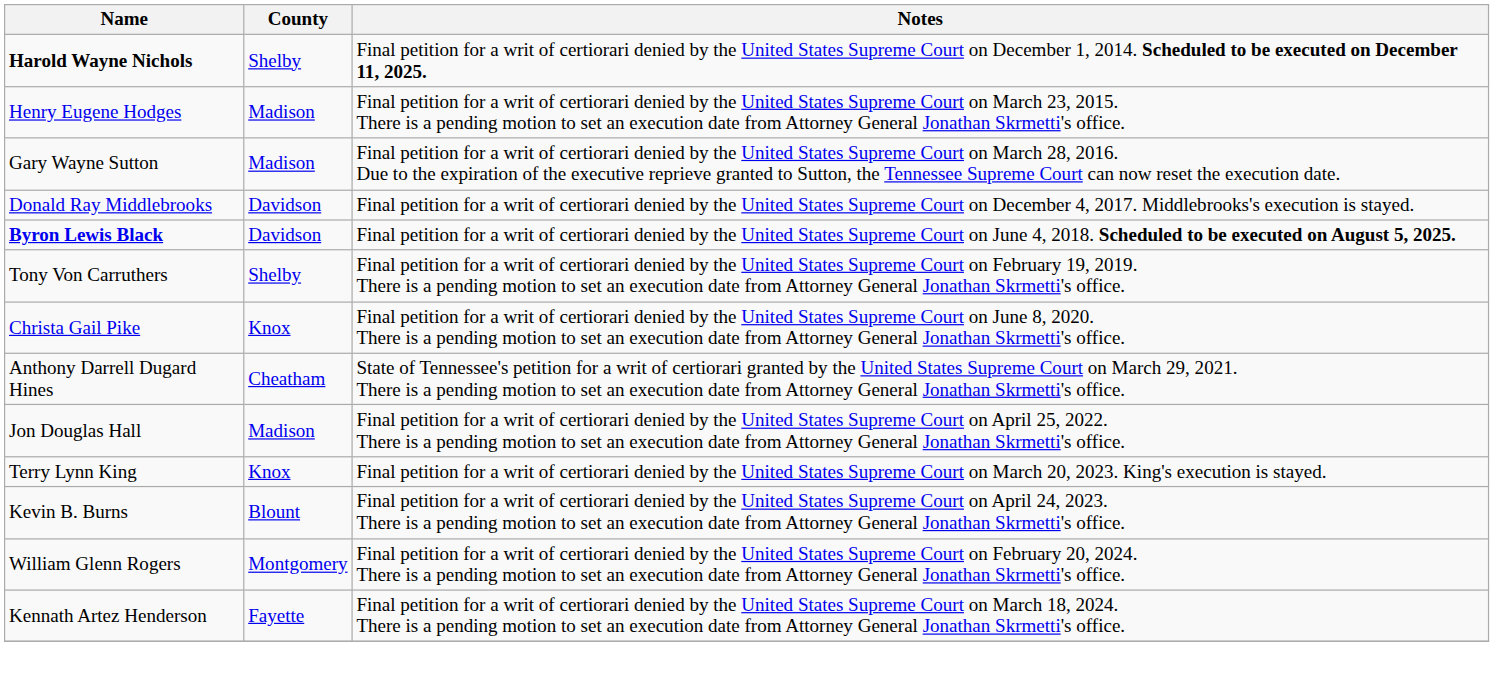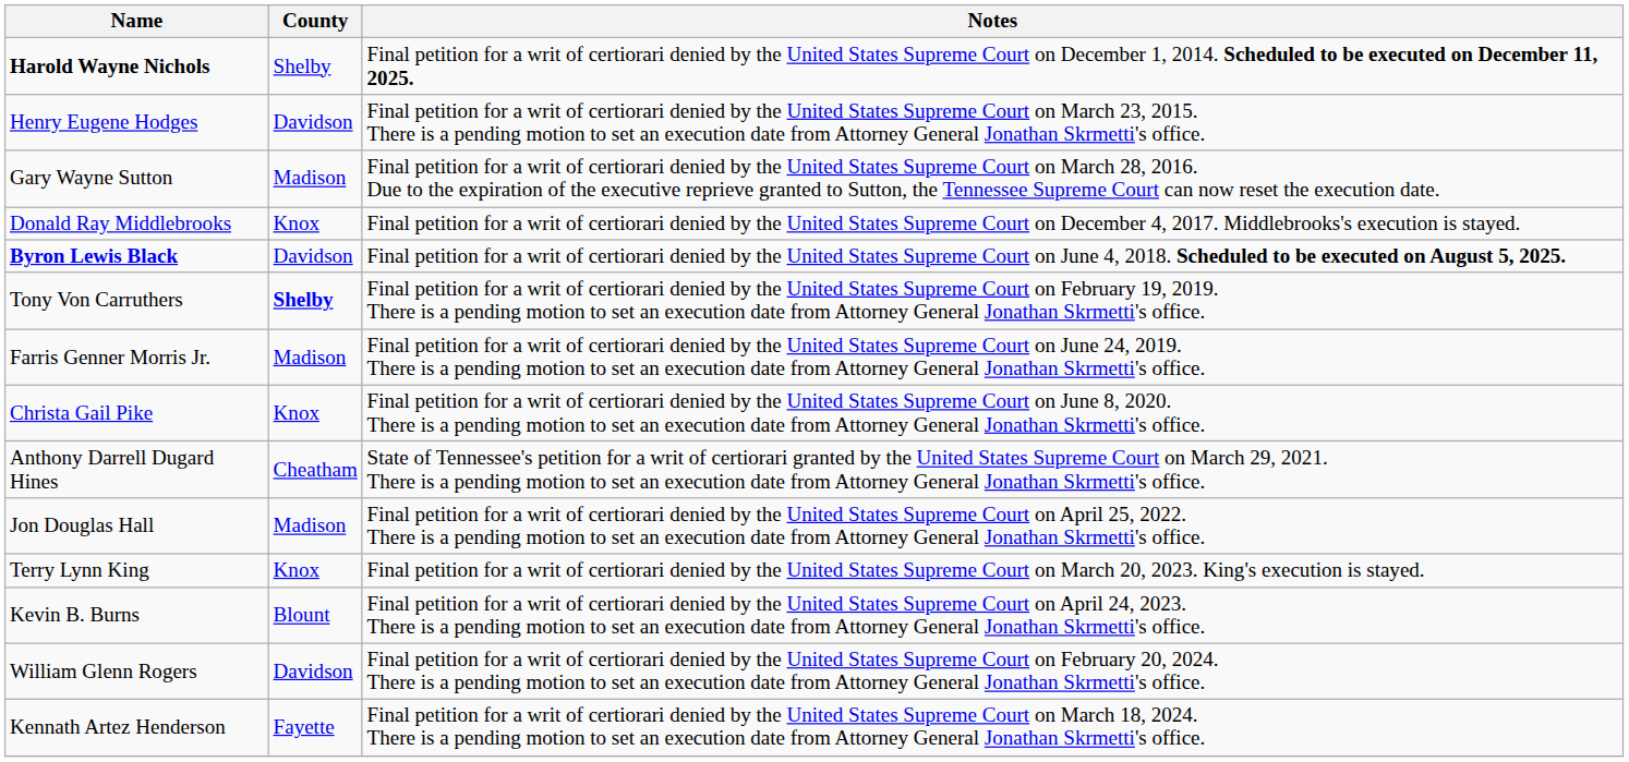 <table class="wikitable sortable">
 <tr>
 <th>Name</th>
 <th>County</th>
 <th>Notes</th>
 </tr>
 <tr>
 <td><strong>Harold Wayne Nichols</strong></td>
 <td><a href='#'>Shelby</a></td>
 <td>Final petition for a writ of certiorari denied by the <a href='#'>United States Supreme Court</a> on December 1, 2014. <strong>Scheduled to be executed on December 11, 2025.</strong></td>
 </tr>
 <tr>
 <td><a href='#'>Henry Eugene Hodges</a></td>
-<td><a href='#'>Madison</a></td>
+<td><a href='#'>Davidson</a></td>
 <td>Final petition for a writ of certiorari denied by the <a href='#'>United States Supreme Court</a> on March 23, 2015.<br>There is a pending motion to set an execution date from Attorney General <a href='#'>Jonathan Skrmetti</a>'s office.</td>
 </tr>
 <tr>
 <td>Gary Wayne Sutton</td>
 <td><a href='#'>Madison</a></td>
 <td>Final petition for a writ of certiorari denied by the <a href='#'>United States Supreme Court</a> on March 28, 2016.<br>Due to the expiration of the executive reprieve granted to Sutton, the <a href='#'>Tennessee Supreme Court</a> can now reset the execution date.</td>
 </tr>
 <tr>
 <td><a href='#'>Donald Ray Middlebrooks</a></td>
-<td><a href='#'>Davidson</a></td>
+<td><a href='#'>Knox</a></td>
 <td>Final petition for a writ of certiorari denied by the <a href='#'>United States Supreme Court</a> on December 4, 2017. Middlebrooks's execution is stayed.</td>
 </tr>
 <tr>
 <td><strong><a href='#'>Byron Lewis Black</a></strong></td>
 <td><a href='#'>Davidson</a></td>
 <td>Final petition for a writ of certiorari denied by the <a href='#'>United States Supreme Court</a> on June 4, 2018. <strong>Scheduled to be executed on August 5, 2025.</strong></td>
 </tr>
 <tr>
 <td>Tony Von Carruthers</td>
-<td><a href='#'>Shelby</a></td>
+<td><strong><a href='#'>Shelby</a></strong></td>
 <td>Final petition for a writ of certiorari denied by the <a href='#'>United States Supreme Court</a> on February 19, 2019.<br>There is a pending motion to set an execution date from Attorney General <a href='#'>Jonathan Skrmetti</a>'s office.</td>
+</tr>
+<tr>
+<td>Farris Genner Morris Jr.</td>
+<td><a href='#'>Madison</a></td>
+<td>Final petition for a writ of certiorari denied by the <a href='#'>United States Supreme Court</a> on June 24, 2019.<br>There is a pending motion to set an execution date from Attorney General <a href='#'>Jonathan Skrmetti</a>'s office.</td>
 </tr>
 <tr>
 <td><a href='#'>Christa Gail Pike</a></td>
 <td><a href='#'>Knox</a></td>
 <td>Final petition for a writ of certiorari denied by the <a href='#'>United States Supreme Court</a> on June 8, 2020.<br>There is a pending motion to set an execution date from Attorney General <a href='#'>Jonathan Skrmetti</a>'s office.</td>
 </tr>
 <tr>
 <td>Anthony Darrell Dugard Hines</td>
 <td><a href='#'>Cheatham</a></td>
 <td>State of Tennessee's petition for a writ of certiorari granted by the <a href='#'>United States Supreme Court</a> on March 29, 2021.<br>There is a pending motion to set an execution date from Attorney General <a href='#'>Jonathan Skrmetti</a>'s office.</td>
 </tr>
 <tr>
 <td>Jon Douglas Hall</td>
 <td><a href='#'>Madison</a></td>
 <td>Final petition for a writ of certiorari denied by the <a href='#'>United States Supreme Court</a> on April 25, 2022.<br>There is a pending motion to set an execution date from Attorney General <a href='#'>Jonathan Skrmetti</a>'s office.</td>
 </tr>
 <tr>
 <td>Terry Lynn King</td>
 <td><a href='#'>Knox</a></td>
 <td>Final petition for a writ of certiorari denied by the <a href='#'>United States Supreme Court</a> on March 20, 2023. King's execution is stayed.</td>
 </tr>
 <tr>
 <td>Kevin B. Burns</td>
 <td><a href='#'>Blount</a></td>
 <td>Final petition for a writ of certiorari denied by the <a href='#'>United States Supreme Court</a> on April 24, 2023.<br>There is a pending motion to set an execution date from Attorney General <a href='#'>Jonathan Skrmetti</a>'s office.</td>
 </tr>
 <tr>
 <td>William Glenn Rogers</td>
-<td><a href='#'>Montgomery</a></td>
+<td><a href='#'>Davidson</a></td>
 <td>Final petition for a writ of certiorari denied by the <a href='#'>United States Supreme Court</a> on February 20, 2024.<br>There is a pending motion to set an execution date from Attorney General <a href='#'>Jonathan Skrmetti</a>'s office.</td>
 </tr>
 <tr>
 <td>Kennath Artez Henderson</td>
 <td><a href='#'>Fayette</a></td>
 <td>Final petition for a writ of certiorari denied by the <a href='#'>United States Supreme Court</a> on March 18, 2024.<br>There is a pending motion to set an execution date from Attorney General <a href='#'>Jonathan Skrmetti</a>'s office.</td>
 </tr>
 <tr>
 </tr>
 </table>
